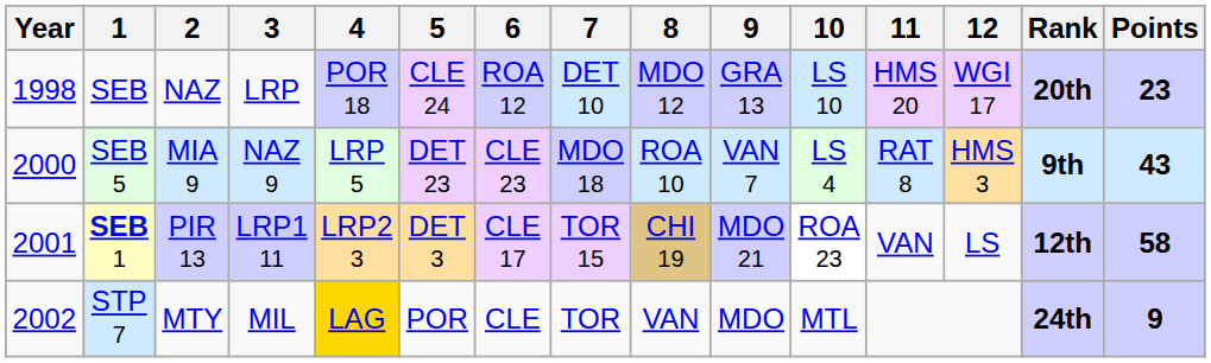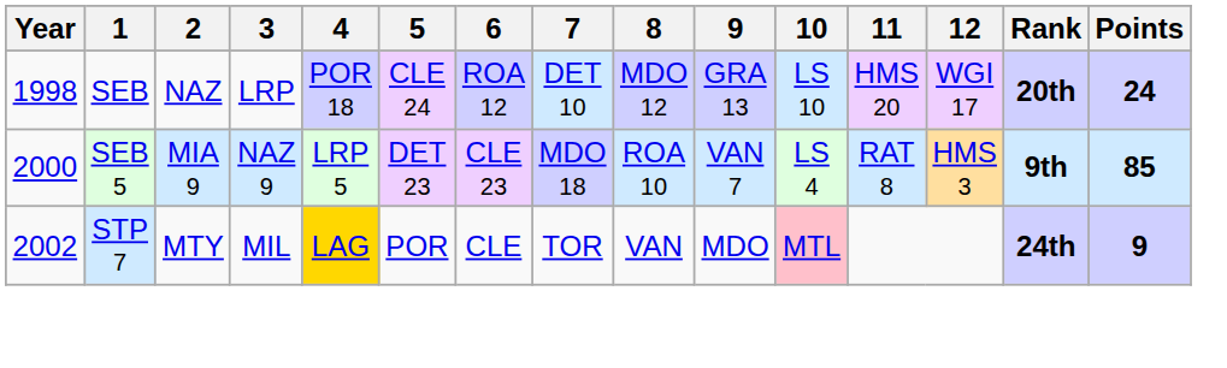 <table class="wikitable" style="text-align:center; font-size:85%">
 <tr>
 <th>Year</th>
 <th>1</th>
 <th>2</th>
 <th>3</th>
 <th>4</th>
 <th>5</th>
 <th>6</th>
 <th>7</th>
 <th>8</th>
 <th>9</th>
 <th>10</th>
 <th>11</th>
 <th>12</th>
 <th>Rank</th>
 <th>Points</th>
 </tr>
 <tr>
 <td><a href='#'>1998</a></td>
 <td><a href='#'>SEB</a></td>
 <td><a href='#'>NAZ</a></td>
 <td><a href='#'>LRP</a></td>
 <td style="background:#CFCFFF;"><a href='#'>POR</a><br><small>18</small></td>
 <td style="background:#EFCFFF;"><a href='#'>CLE</a><br><small>24</small></td>
 <td style="background:#CFCFFF;"><a href='#'>ROA</a><br><small>12</small></td>
 <td style="background:#CFEAFF;"><a href='#'>DET</a><br><small>10</small></td>
 <td style="background:#CFCFFF;"><a href='#'>MDO</a><br><small>12</small></td>
 <td style="background:#CFCFFF;"><a href='#'>GRA</a><br><small>13</small></td>
 <td style="background:#CFEAFF;"><a href='#'>LS</a><br><small>10</small></td>
 <td style="background:#EFCFFF;"><a href='#'>HMS</a><br><small>20</small></td>
 <td style="background:#EFCFFF;"><a href='#'>WGI</a><br><small>17</small></td>
 <td style="background:#CFCFFF;"><strong>20th</strong></td>
-<td style="background:#CFCFFF;"><strong>23</strong></td>
+<td style="background:#CFCFFF;"><strong>24</strong></td>
 </tr>
 <tr>
 <td><a href='#'>2000</a></td>
 <td style="background:#DFFFDF;"><a href='#'>SEB</a><br><small>5</small></td>
 <td style="background:#CFEAFF;"><a href='#'>MIA</a><br><small>9</small></td>
 <td style="background:#CFEAFF;"><a href='#'>NAZ</a><br><small>9</small></td>
 <td style="background:#DFFFDF;"><a href='#'>LRP</a><br><small>5</small></td>
 <td style="background:#EFCFFF;"><a href='#'>DET</a><br><small>23</small></td>
 <td style="background:#EFCFFF;"><a href='#'>CLE</a><br><small>23</small></td>
 <td style="background:#CFCFFF;"><a href='#'>MDO</a><br><small>18</small></td>
 <td style="background:#CFEAFF;"><a href='#'>ROA</a><br><small>10</small></td>
 <td style="background:#CFEAFF;"><a href='#'>VAN</a><br><small>7</small></td>
 <td style="background:#DFFFDF;"><a href='#'>LS</a><br><small>4</small></td>
 <td style="background:#CFEAFF;"><a href='#'>RAT</a><br><small>8</small></td>
 <td style="background:#FFDF9F;"><a href='#'>HMS</a><br><small>3</small></td>
 <td style="background:#CFEAFF;"><strong>9th</strong></td>
-<td style="background:#CFEAFF;"><strong>43</strong></td>
-</tr>
-<tr>
-<td><a href='#'>2001</a></td>
-<td style="background:#FFFFBF;"><strong><a href='#'>SEB</a></strong><br><small>1</small></td>
-<td style="background:#CFCFFF;"><a href='#'>PIR</a><br><small>13</small></td>
-<td style="background:#CFCFFF;"><a href='#'>LRP1</a><br><small>11</small></td>
-<td style="background:#FFDF9F;"><a href='#'>LRP2</a><br><small>3</small></td>
-<td style="background:#FFDF9F;"><a href='#'>DET</a><br><small>3</small></td>
-<td style="background:#EFCFFF;"><a href='#'>CLE</a><br><small>17</small></td>
-<td style="background:#EFCFFF;"><a href='#'>TOR</a><br><small>15</small></td>
-<td style="background:#DFC484;"><a href='#'>CHI</a><br><small>19</small></td>
-<td style="background:#CFCFFF;"><a href='#'>MDO</a><br><small>21</small></td>
-<td style="background:#FFFFFF;"><a href='#'>ROA</a><br><small>23</small></td>
-<td><a href='#'>VAN</a></td>
-<td><a href='#'>LS</a></td>
-<td style="background:#CFCFFF;"><strong>12th</strong></td>
-<td style="background:#CFCFFF;"><strong>58</strong></td>
+<td style="background:#CFEAFF;"><strong>85</strong></td>
 </tr>
 <tr>
 <td><a href='#'>2002</a></td>
 <td style="background:#CFEAFF;"><a href='#'>STP</a><br><small>7</small></td>
 <td><a href='#'>MTY</a></td>
 <td><a href='#'>MIL</a></td>
 <td style="background: gold;"><a href='#'>LAG</a></td>
 <td><a href='#'>POR</a></td>
 <td><a href='#'>CLE</a></td>
 <td><a href='#'>TOR</a></td>
 <td><a href='#'>VAN</a></td>
 <td><a href='#'>MDO</a></td>
-<td><a href='#'>MTL</a></td>
+<td style="background: pink;"><a href='#'>MTL</a></td>
 <td colspan=2></td>
 <td style="background:#CFCFFF;"><strong>24th</strong></td>
 <td style="background:#CFCFFF;"><strong>9</strong></td>
 </tr>
 </table>
